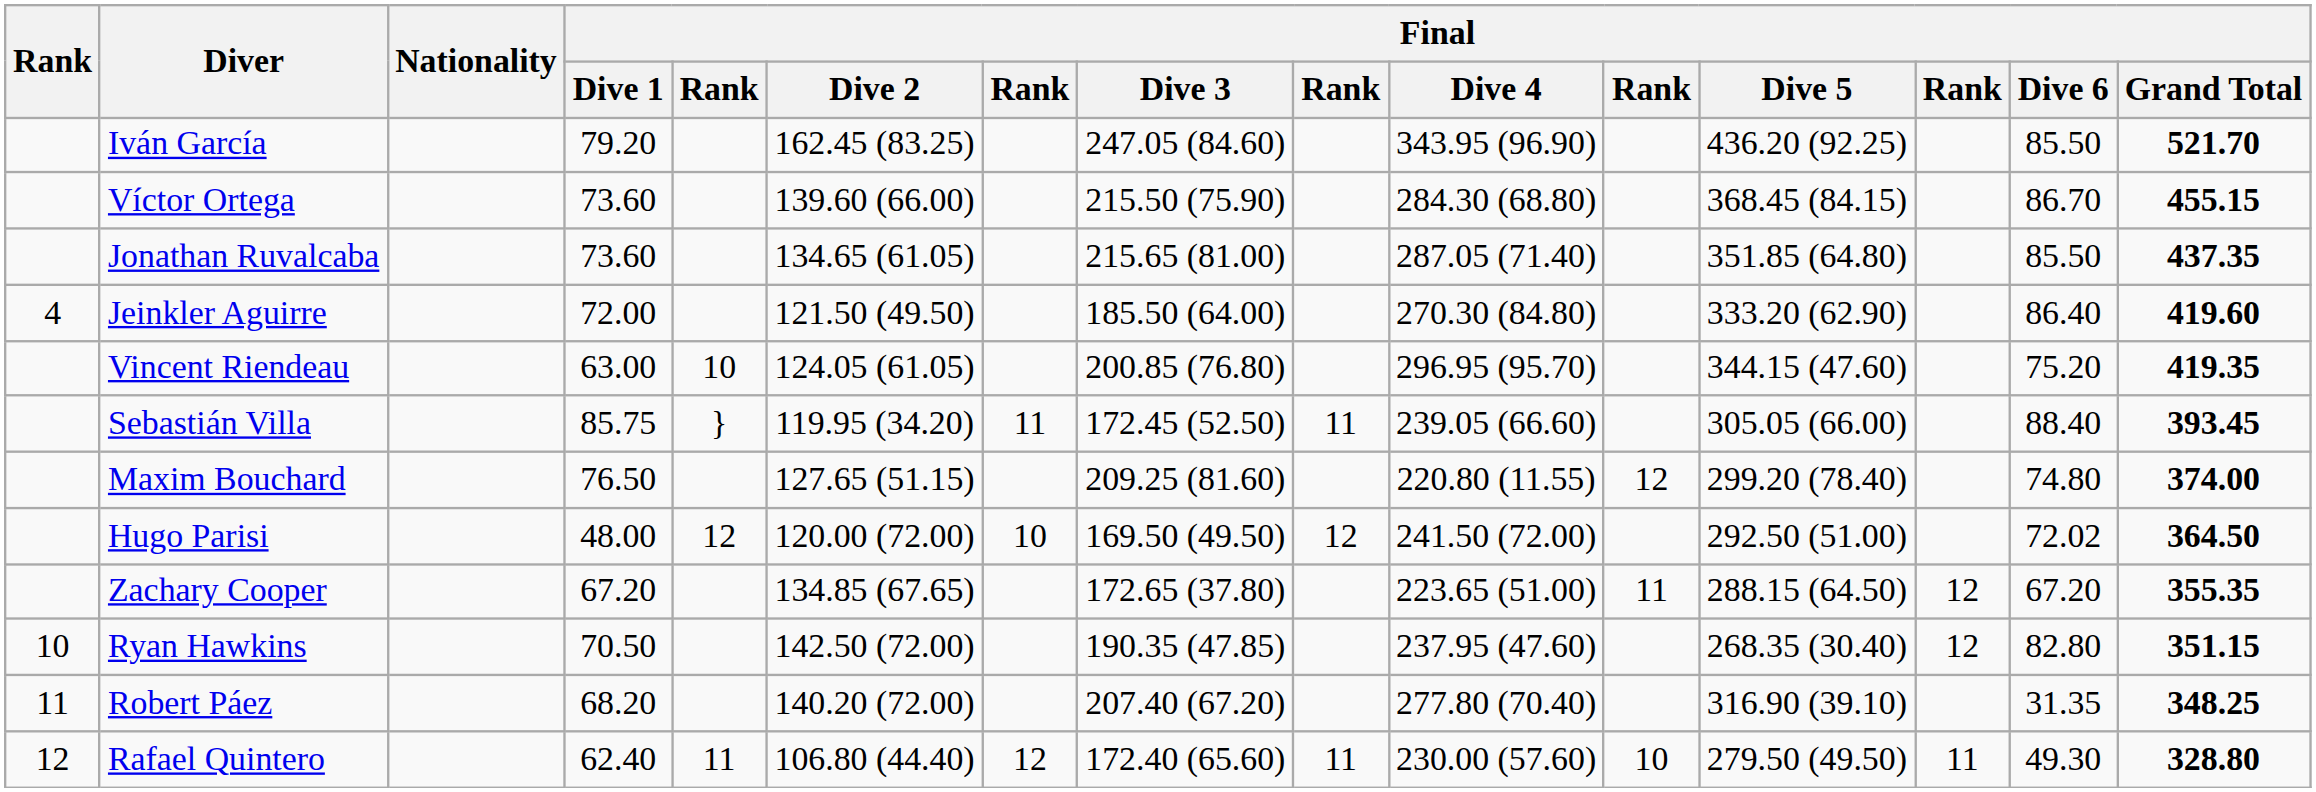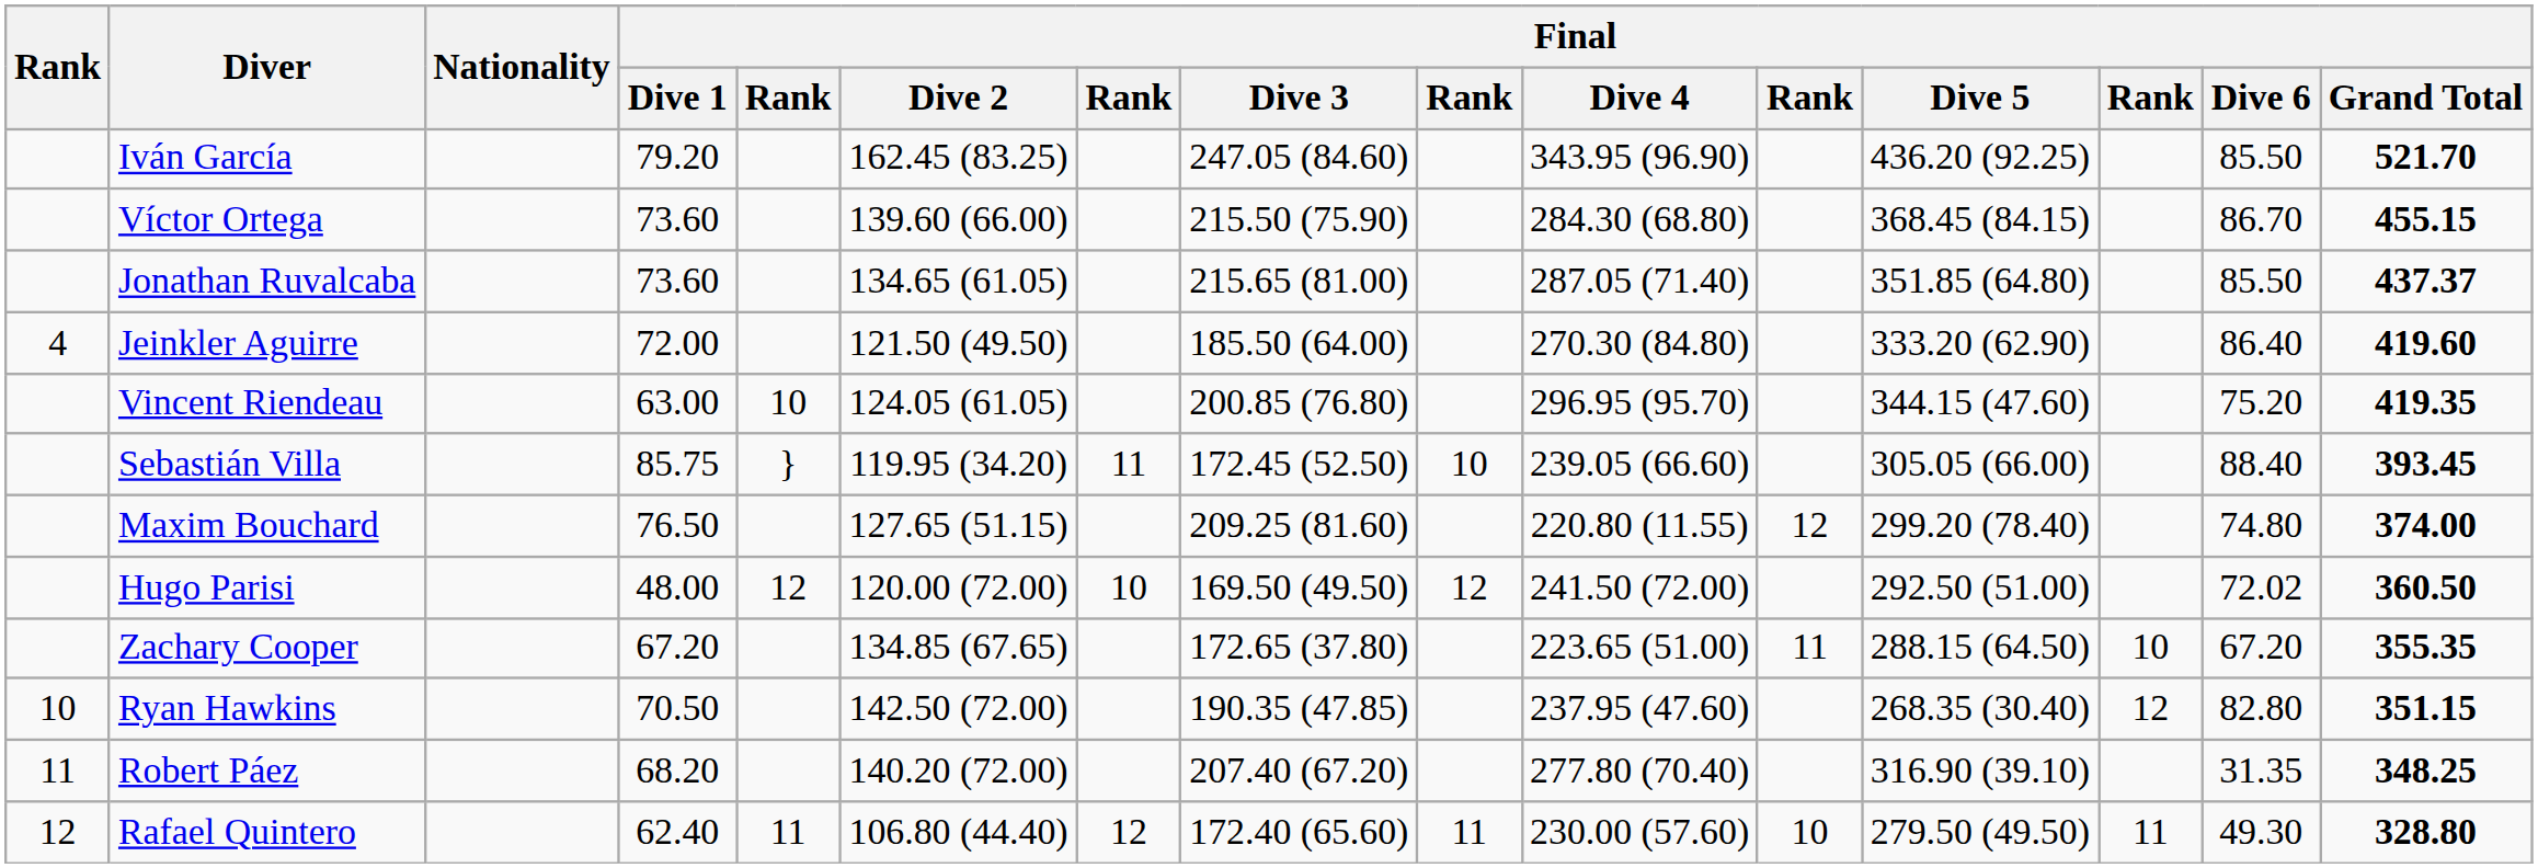 <table class="wikitable sortable" style="font-size:90%">
 <tr>
 <th rowspan="2">Rank</th>
 <th rowspan="2">Diver</th>
 <th rowspan="2">Nationality</th>
 <th colspan="12">Final</th>
 </tr>
 <tr>
 <th>Dive 1</th>
 <th>Rank</th>
 <th>Dive 2</th>
 <th>Rank</th>
 <th>Dive 3</th>
 <th>Rank</th>
 <th>Dive 4</th>
 <th>Rank</th>
 <th>Dive 5</th>
 <th>Rank</th>
 <th>Dive 6</th>
 <th>Grand Total</th>
 </tr>
 <tr>
 <td align=center></td>
 <td><a href='#'>Iván García</a></td>
 <td></td>
 <td align=center>79.20</td>
 <td align=center></td>
 <td align=center>162.45 (83.25)</td>
 <td align=center></td>
 <td align=center>247.05 (84.60)</td>
 <td align=center></td>
 <td align=center>343.95 (96.90)</td>
 <td align=center></td>
 <td align=center>436.20 (92.25)</td>
 <td align=center></td>
 <td align=center>85.50</td>
 <td align=center><strong>521.70</strong></td>
 </tr>
 <tr>
 <td align=center></td>
 <td><a href='#'>Víctor Ortega</a></td>
 <td></td>
 <td align=center>73.60</td>
 <td align=center></td>
 <td align=center>139.60 (66.00)</td>
 <td align=center></td>
 <td align=center>215.50 (75.90)</td>
 <td align=center></td>
 <td align=center>284.30 (68.80)</td>
 <td align=center></td>
 <td align=center>368.45 (84.15)</td>
 <td align=center></td>
 <td align=center>86.70</td>
 <td align=center><strong>455.15</strong></td>
 </tr>
 <tr>
 <td align=center></td>
 <td><a href='#'>Jonathan Ruvalcaba</a></td>
 <td></td>
 <td align=center>73.60</td>
 <td align=center></td>
 <td align=center>134.65 (61.05)</td>
 <td align=center></td>
 <td align=center>215.65 (81.00)</td>
 <td align=center></td>
 <td align=center>287.05 (71.40)</td>
 <td align=center></td>
 <td align=center>351.85 (64.80)</td>
 <td align=center></td>
 <td align=center>85.50</td>
-<td align=center><strong>437.35</strong></td>
+<td align=center><strong>437.37</strong></td>
 </tr>
 <tr>
 <td align=center>4</td>
 <td><a href='#'>Jeinkler Aguirre</a></td>
 <td></td>
 <td align=center>72.00</td>
 <td align=center></td>
 <td align=center>121.50 (49.50)</td>
 <td align=center></td>
 <td align=center>185.50 (64.00)</td>
 <td align=center></td>
 <td align=center>270.30 (84.80)</td>
 <td align=center></td>
 <td align=center>333.20 (62.90)</td>
 <td align=center></td>
 <td align=center>86.40</td>
 <td align=center><strong>419.60</strong></td>
 </tr>
 <tr>
 <td align=center></td>
 <td><a href='#'>Vincent Riendeau</a></td>
 <td></td>
 <td align=center>63.00</td>
 <td align=center>10</td>
 <td align=center>124.05 (61.05)</td>
 <td align=center></td>
 <td align=center>200.85 (76.80)</td>
 <td align=center></td>
 <td align=center>296.95 (95.70)</td>
 <td align=center></td>
 <td align=center>344.15 (47.60)</td>
 <td align=center></td>
 <td align=center>75.20</td>
 <td align=center><strong>419.35</strong></td>
 </tr>
 <tr>
 <td align=center></td>
 <td><a href='#'>Sebastián Villa</a></td>
 <td></td>
 <td align=center>85.75</td>
 <td align=center>}</td>
 <td align=center>119.95 (34.20)</td>
 <td align=center>11</td>
 <td align=center>172.45 (52.50)</td>
-<td align=center>11</td>
+<td align=center>10</td>
 <td align=center>239.05 (66.60)</td>
 <td align=center></td>
 <td align=center>305.05 (66.00)</td>
 <td align=center></td>
 <td align=center>88.40</td>
 <td align=center><strong>393.45</strong></td>
 </tr>
 <tr>
 <td align=center></td>
 <td><a href='#'>Maxim Bouchard</a></td>
 <td></td>
 <td align=center>76.50</td>
 <td align=center></td>
 <td align=center>127.65 (51.15)</td>
 <td align=center></td>
 <td align=center>209.25 (81.60)</td>
 <td align=center></td>
 <td align=center>220.80 (11.55)</td>
 <td align=center>12</td>
 <td align=center>299.20 (78.40)</td>
 <td align=center></td>
 <td align=center>74.80</td>
 <td align=center><strong>374.00</strong></td>
 </tr>
 <tr>
 <td align=center></td>
 <td><a href='#'>Hugo Parisi</a></td>
 <td></td>
 <td align=center>48.00</td>
 <td align=center>12</td>
 <td align=center>120.00 (72.00)</td>
 <td align=center>10</td>
 <td align=center>169.50 (49.50)</td>
 <td align=center>12</td>
 <td align=center>241.50 (72.00)</td>
 <td align=center></td>
 <td align=center>292.50 (51.00)</td>
 <td align=center></td>
 <td align=center>72.02</td>
-<td align=center><strong>364.50</strong></td>
+<td align=center><strong>360.50</strong></td>
 </tr>
 <tr>
 <td align=center></td>
 <td><a href='#'>Zachary Cooper</a></td>
 <td></td>
 <td align=center>67.20</td>
 <td align=center></td>
 <td align=center>134.85 (67.65)</td>
 <td align=center></td>
 <td align=center>172.65 (37.80)</td>
 <td align=center></td>
 <td align=center>223.65 (51.00)</td>
 <td align=center>11</td>
 <td align=center>288.15 (64.50)</td>
-<td align=center>12</td>
+<td align=center>10</td>
 <td align=center>67.20</td>
 <td align=center><strong>355.35</strong></td>
 </tr>
 <tr>
 <td align=center>10</td>
 <td><a href='#'>Ryan Hawkins</a></td>
 <td></td>
 <td align=center>70.50</td>
 <td align=center></td>
 <td align=center>142.50 (72.00)</td>
 <td align=center></td>
 <td align=center>190.35 (47.85)</td>
 <td align=center></td>
 <td align=center>237.95 (47.60)</td>
 <td align=center></td>
 <td align=center>268.35 (30.40)</td>
 <td align=center>12</td>
 <td align=center>82.80</td>
 <td align=center><strong>351.15</strong></td>
 </tr>
 <tr>
 <td align=center>11</td>
 <td><a href='#'>Robert Páez</a></td>
 <td></td>
 <td align=center>68.20</td>
 <td align=center></td>
 <td align=center>140.20 (72.00)</td>
 <td align=center></td>
 <td align=center>207.40 (67.20)</td>
 <td align=center></td>
 <td align=center>277.80 (70.40)</td>
 <td align=center></td>
 <td align=center>316.90 (39.10)</td>
 <td align=center></td>
 <td align=center>31.35</td>
 <td align=center><strong>348.25</strong></td>
 </tr>
 <tr>
 <td align=center>12</td>
 <td><a href='#'>Rafael Quintero</a></td>
 <td></td>
 <td align=center>62.40</td>
 <td align=center>11</td>
 <td align=center>106.80 (44.40)</td>
 <td align=center>12</td>
 <td align=center>172.40 (65.60)</td>
 <td align=center>11</td>
 <td align=center>230.00 (57.60)</td>
 <td align=center>10</td>
 <td align=center>279.50 (49.50)</td>
 <td align=center>11</td>
 <td align=center>49.30</td>
 <td align=center><strong>328.80</strong></td>
 </tr>
 </table>
